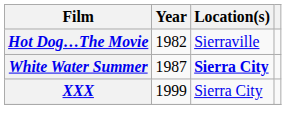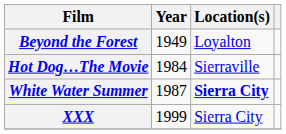 <table class="wikitable sortable plainrowheaders">
 <tr>
 <th>Film</th>
 <th>Year</th>
 <th class="unsortable">Location(s)</th>
 <th class="unsortable"></th>
 </tr>
 <tr>
+<th scope="row"><em><a href='#'>Beyond the Forest</a></em></th>
+<td>1949</td>
+<td><a href='#'>Loyalton</a></td>
+<td style="text-align:center;"></td>
+</tr>
+<tr>
 <th scope="row"><em><a href='#'>Hot Dog…The Movie</a></em></th>
-<td>1982</td>
+<td>1984</td>
 <td><a href='#'>Sierraville</a></td>
 <td style="text-align:center;"></td>
 </tr>
 <tr>
 <th scope="row"><em><a href='#'>White Water Summer</a></em></th>
 <td>1987</td>
 <td><strong><a href='#'>Sierra City</a></strong></td>
 <td style="text-align:center;"></td>
 </tr>
 <tr>
 <th scope="row"><em><a href='#'>XXX</a></em></th>
 <td>1999</td>
 <td><a href='#'>Sierra City</a></td>
 <td style="text-align:center;"></td>
 </tr>
 <tr>
 </tr>
 </table>
